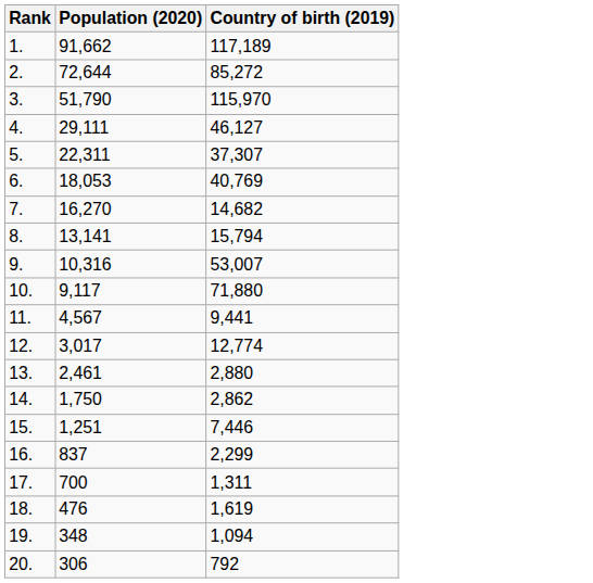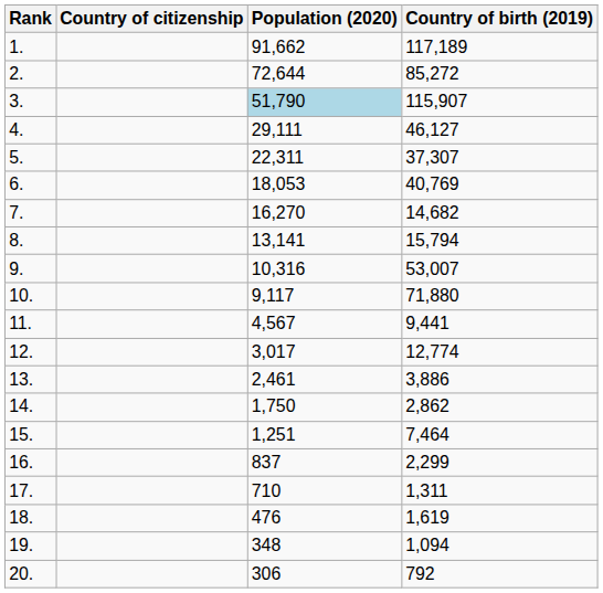 <table class="wikitable sortable">
 <tr>
 <th>Rank</th>
+<th>Country of citizenship</th>
 <th>Population (2020)</th>
 <th>Country of birth (2019)</th>
 </tr>
 <tr>
 <td>1.</td>
+<td></td>
 <td>91,662</td>
 <td>117,189</td>
 </tr>
 <tr>
 <td>2.</td>
+<td></td>
 <td>72,644</td>
 <td>85,272</td>
 </tr>
 <tr>
 <td>3.</td>
-<td>51,790</td>
-<td>115,970</td>
+<td></td>
+<td style="background: lightblue;">51,790</td>
+<td>115,907</td>
 </tr>
 <tr>
 <td>4.</td>
+<td></td>
 <td>29,111</td>
 <td>46,127</td>
 </tr>
 <tr>
 <td>5.</td>
+<td></td>
 <td>22,311</td>
 <td>37,307</td>
 </tr>
 <tr>
 <td>6.</td>
+<td></td>
 <td>18,053</td>
 <td>40,769</td>
 </tr>
 <tr>
 <td>7.</td>
+<td></td>
 <td>16,270</td>
 <td>14,682</td>
 </tr>
 <tr>
 <td>8.</td>
+<td></td>
 <td>13,141</td>
 <td>15,794</td>
 </tr>
 <tr>
 <td>9.</td>
+<td></td>
 <td>10,316</td>
 <td>53,007</td>
 </tr>
 <tr>
 <td>10.</td>
+<td></td>
 <td>9,117</td>
 <td>71,880</td>
 </tr>
 <tr>
 <td>11.</td>
+<td></td>
 <td>4,567</td>
 <td>9,441</td>
 </tr>
 <tr>
 <td>12.</td>
+<td></td>
 <td>3,017</td>
 <td>12,774</td>
 </tr>
 <tr>
 <td>13.</td>
+<td></td>
 <td>2,461</td>
-<td>2,880</td>
+<td>3,886</td>
 </tr>
 <tr>
 <td>14.</td>
+<td></td>
 <td>1,750</td>
 <td>2,862</td>
 </tr>
 <tr>
 <td>15.</td>
+<td></td>
 <td>1,251</td>
-<td>7,446</td>
+<td>7,464</td>
 </tr>
 <tr>
 <td>16.</td>
+<td></td>
 <td>837</td>
 <td>2,299</td>
 </tr>
 <tr>
 <td>17.</td>
-<td>700</td>
+<td></td>
+<td>710</td>
 <td>1,311</td>
 </tr>
 <tr>
 <td>18.</td>
+<td></td>
 <td>476</td>
 <td>1,619</td>
 </tr>
 <tr>
 <td>19.</td>
+<td></td>
 <td>348</td>
 <td>1,094</td>
 </tr>
 <tr>
 <td>20.</td>
+<td></td>
 <td>306</td>
 <td>792</td>
 </tr>
 </table>
